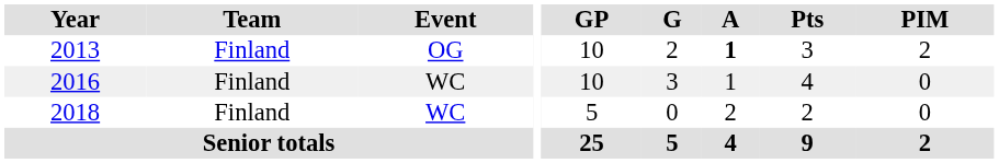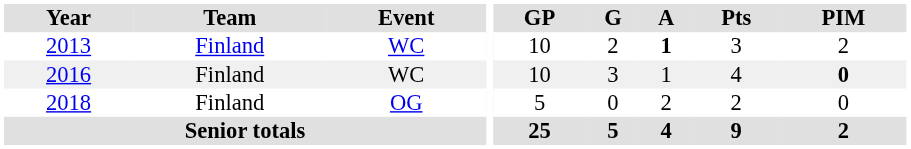 <table border="0" cellpadding="1" cellspacing="0" ID="Table3" style="text-align:center; width:40em">
 <tr ALIGN="center" bgcolor="#e0e0e0">
 <th>Year</th>
 <th>Team</th>
 <th>Event</th>
 <th rowspan="99" bgcolor="#ffffff"></th>
 <th>GP</th>
 <th>G</th>
 <th>A</th>
 <th>Pts</th>
 <th>PIM</th>
 </tr>
 <tr>
 <td><a href='#'>2013</a></td>
 <td><a href='#'>Finland</a></td>
-<td><a href='#'>OG</a></td>
+<td><a href='#'>WC</a></td>
 <td>10</td>
 <td>2</td>
 <td><strong>1</strong></td>
 <td>3</td>
 <td>2</td>
 </tr>
 <tr bgcolor="#f0f0f0">
 <td><a href='#'>2016</a></td>
 <td>Finland</td>
 <td>WC</td>
 <td>10</td>
 <td>3</td>
 <td>1</td>
 <td>4</td>
-<td>0</td>
+<td><strong>0</strong></td>
 </tr>
 <tr>
 <td><a href='#'>2018</a></td>
 <td>Finland</td>
-<td><a href='#'>WC</a></td>
+<td><a href='#'>OG</a></td>
 <td>5</td>
 <td>0</td>
 <td>2</td>
 <td>2</td>
 <td>0</td>
 </tr>
 <tr bgcolor="#e0e0e0">
 <th colspan="3">Senior totals</th>
 <th>25</th>
 <th>5</th>
 <th>4</th>
 <th>9</th>
 <th>2</th>
 </tr>
 </table>
